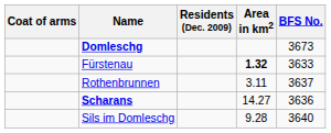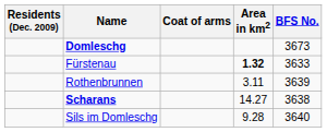 <table class="wikitable">
 <tr>
+<th>Residents<br><small>(Dec. 2009)</small></th>
+<th>Name</th>
 <th>Coat of arms</th>
-<th>Name</th>
-<th>Residents<br><small>(Dec. 2009)</small></th>
 <th>Area <br>in km<sup>2</sup></th>
 <th><a href='#'>BFS No.</a></th>
 </tr>
 <tr>
 <td align="center"></td>
 <td><strong><a href='#'>Domleschg</a></strong></td>
 <td align="center"></td>
 <td align = "center"></td>
 <td align = "center">3673</td>
 </tr>
 <tr>
 <td align="center"></td>
 <td><a href='#'>Fürstenau</a></td>
 <td align="center"></td>
 <td align="center"><strong>1.32</strong></td>
 <td align="center">3633</td>
 </tr>
 <tr>
 <td align="center"></td>
 <td><a href='#'>Rothenbrunnen</a></td>
 <td align="center"></td>
 <td align="center">3.11</td>
-<td align="center">3637</td>
+<td align="center">3639</td>
 </tr>
 <tr>
 <td align="center"></td>
 <td><strong><a href='#'>Scharans</a></strong></td>
 <td align="center"></td>
 <td align = "center">14.27</td>
-<td align = "center">3636</td>
+<td align = "center">3638</td>
 </tr>
 <tr>
 <td align="center"></td>
 <td><a href='#'>Sils im Domleschg</a></td>
 <td align="center"></td>
 <td align="center">9.28</td>
 <td align="center">3640</td>
 </tr>
 </table>
